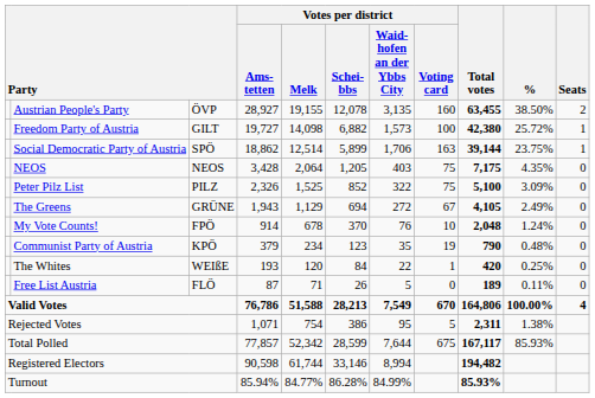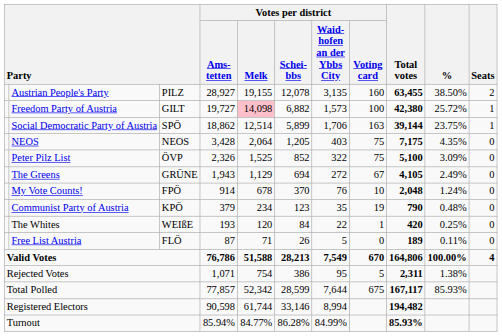 <table class="wikitable" border="1" style="text-align:right;">
 <tr>
 <th style="text-align:left;" valign=bottom rowspan=2 colspan=3>Party</th>
 <th colspan=5>Votes per district</th>
 <th align=center valign=bottom rowspan=2 width="50">Total<br>votes</th>
 <th align=center valign=bottom rowspan=2 width="50">%</th>
 <th align=center valign=bottom rowspan=2>Seats</th>
 </tr>
 <tr>
 <th align=center valign=bottom width="50"><a href='#'>Ams-<br>tetten</a></th>
 <th align=center valign=bottom width="50"><a href='#'>Melk</a></th>
 <th align=center valign=bottom width="50"><a href='#'>Schei-<br>bbs</a></th>
 <th align=center valign=bottom width="50"><a href='#'>Waid-<br>hofen<br>an der<br>Ybbs<br>City</a></th>
 <th align=center valign=bottom width="50"><a href='#'>Voting<br>card</a></th>
 </tr>
 <tr>
 <td></td>
 <td align=left><a href='#'>Austrian People's Party</a></td>
-<td align=left>ÖVP</td>
+<td align=left>PILZ</td>
 <td>28,927</td>
 <td>19,155</td>
 <td>12,078</td>
 <td>3,135</td>
 <td>160</td>
 <td><strong>63,455</strong></td>
 <td>38.50%</td>
 <td>2</td>
 </tr>
 <tr>
 <td></td>
 <td align=left><a href='#'>Freedom Party of Austria</a></td>
 <td align=left>GILT</td>
 <td>19,727</td>
-<td>14,098</td>
+<td style="background: pink;">14,098</td>
 <td>6,882</td>
 <td>1,573</td>
 <td>100</td>
 <td><strong>42,380</strong></td>
 <td>25.72%</td>
 <td>1</td>
 </tr>
 <tr>
 <td></td>
 <td align=left style="white-space: nowrap;"><a href='#'>Social Democratic Party of Austria</a></td>
 <td align=left>SPÖ</td>
 <td>18,862</td>
 <td>12,514</td>
 <td>5,899</td>
 <td>1,706</td>
 <td>163</td>
 <td><strong>39,144</strong></td>
 <td>23.75%</td>
 <td>1</td>
 </tr>
 <tr>
 <td></td>
 <td align=left><a href='#'>NEOS</a></td>
 <td align=left>NEOS</td>
 <td>3,428</td>
 <td>2,064</td>
 <td>1,205</td>
 <td>403</td>
 <td>75</td>
 <td><strong>7,175</strong></td>
 <td>4.35%</td>
 <td>0</td>
 </tr>
 <tr>
 <td></td>
 <td align=left><a href='#'>Peter Pilz List</a></td>
-<td align=left>PILZ</td>
+<td align=left>ÖVP</td>
 <td>2,326</td>
 <td>1,525</td>
 <td>852</td>
 <td>322</td>
 <td>75</td>
 <td><strong>5,100</strong></td>
 <td>3.09%</td>
 <td>0</td>
 </tr>
 <tr>
 <td></td>
 <td align=left><a href='#'>The Greens</a></td>
 <td align=left>GRÜNE</td>
 <td>1,943</td>
 <td>1,129</td>
 <td>694</td>
 <td>272</td>
 <td>67</td>
 <td><strong>4,105</strong></td>
 <td>2.49%</td>
 <td>0</td>
 </tr>
 <tr>
 <td></td>
 <td align=left><a href='#'>My Vote Counts!</a></td>
 <td align=left>FPÖ</td>
 <td>914</td>
 <td>678</td>
 <td>370</td>
 <td>76</td>
 <td>10</td>
 <td><strong>2,048</strong></td>
 <td>1.24%</td>
 <td>0</td>
 </tr>
 <tr>
 <td></td>
 <td align=left><a href='#'>Communist Party of Austria</a></td>
 <td align=left>KPÖ</td>
 <td>379</td>
 <td>234</td>
 <td>123</td>
 <td>35</td>
 <td>19</td>
 <td><strong>790</strong></td>
 <td>0.48%</td>
 <td>0</td>
 </tr>
 <tr>
 <td></td>
 <td align=left>The Whites</td>
 <td align=left>WEIßE</td>
 <td>193</td>
 <td>120</td>
 <td>84</td>
 <td>22</td>
 <td>1</td>
 <td><strong>420</strong></td>
 <td>0.25%</td>
 <td>0</td>
 </tr>
 <tr>
 <td></td>
 <td align=left><a href='#'>Free List Austria</a></td>
 <td align=left>FLÖ</td>
 <td>87</td>
 <td>71</td>
 <td>26</td>
 <td>5</td>
 <td>0</td>
 <td><strong>189</strong></td>
 <td>0.11%</td>
 <td>0</td>
 </tr>
 <tr style="font-weight:bold">
 <td align=left colspan=3>Valid Votes</td>
 <td>76,786</td>
 <td>51,588</td>
 <td>28,213</td>
 <td>7,549</td>
 <td>670</td>
 <td>164,806</td>
 <td>100.00%</td>
 <td>4</td>
 </tr>
 <tr>
 <td align=left colspan=3>Rejected Votes</td>
 <td>1,071</td>
 <td>754</td>
 <td>386</td>
 <td>95</td>
 <td>5</td>
 <td><strong>2,311</strong></td>
 <td>1.38%</td>
 <td></td>
 </tr>
 <tr>
 <td align=left colspan=3>Total Polled</td>
 <td>77,857</td>
 <td>52,342</td>
 <td>28,599</td>
 <td>7,644</td>
 <td>675</td>
 <td><strong>167,117</strong></td>
 <td>85.93%</td>
 <td></td>
 </tr>
 <tr>
 <td align=left colspan=3>Registered Electors</td>
 <td>90,598</td>
 <td>61,744</td>
 <td>33,146</td>
 <td>8,994</td>
 <td></td>
 <td><strong>194,482</strong></td>
 <td></td>
 <td></td>
 </tr>
 <tr>
 <td align=left colspan=3>Turnout</td>
 <td>85.94%</td>
 <td>84.77%</td>
 <td>86.28%</td>
 <td>84.99%</td>
 <td></td>
 <td><strong>85.93%</strong></td>
 <td></td>
 <td></td>
 </tr>
 </table>
